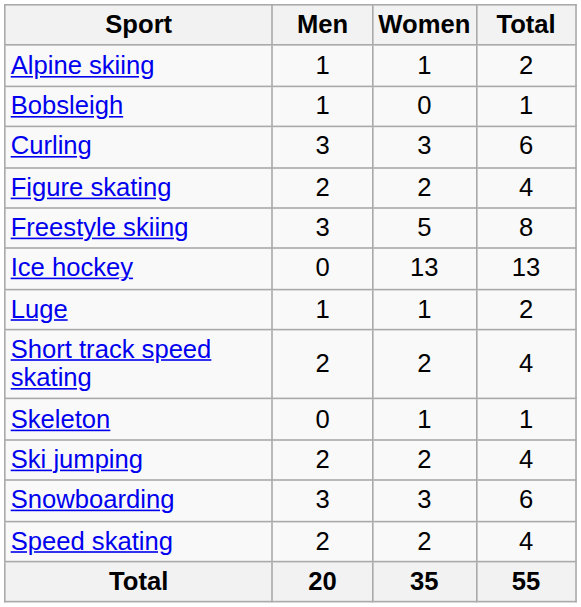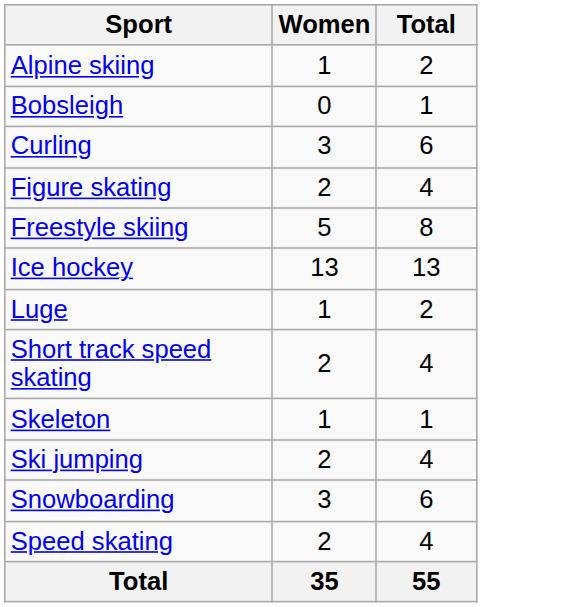 <table class="wikitable sortable" style=text-align:center>
 <tr>
 <th width=160>Sport</th>
-<th width=55>Men</th>
 <th width=55>Women</th>
 <th width=55>Total</th>
 </tr>
 <tr>
 <td align=left><a href='#'>Alpine skiing</a></td>
 <td>1</td>
-<td>1</td>
 <td>2</td>
 </tr>
 <tr>
 <td align=left><a href='#'>Bobsleigh</a></td>
-<td>1</td>
 <td>0</td>
 <td>1</td>
 </tr>
 <tr>
 <td align=left><a href='#'>Curling</a></td>
 <td>3</td>
-<td>3</td>
 <td>6</td>
 </tr>
 <tr>
 <td align=left><a href='#'>Figure skating</a></td>
 <td>2</td>
-<td>2</td>
 <td>4</td>
 </tr>
 <tr>
 <td align=left><a href='#'>Freestyle skiing</a></td>
-<td>3</td>
 <td>5</td>
 <td>8</td>
 </tr>
 <tr>
 <td align=left><a href='#'>Ice hockey</a></td>
-<td>0</td>
 <td>13</td>
 <td>13</td>
 </tr>
 <tr>
 <td align=left><a href='#'>Luge</a></td>
 <td>1</td>
-<td>1</td>
 <td>2</td>
 </tr>
 <tr>
 <td align=left><a href='#'>Short track speed skating</a></td>
 <td>2</td>
-<td>2</td>
 <td>4</td>
 </tr>
 <tr>
 <td align=left><a href='#'>Skeleton</a></td>
-<td>0</td>
 <td>1</td>
 <td>1</td>
 </tr>
 <tr>
 <td align=left><a href='#'>Ski jumping</a></td>
 <td>2</td>
-<td>2</td>
 <td>4</td>
 </tr>
 <tr>
 <td align=left><a href='#'>Snowboarding</a></td>
-<td>3</td>
 <td>3</td>
 <td>6</td>
 </tr>
 <tr>
 <td align=left><a href='#'>Speed skating</a></td>
 <td>2</td>
-<td>2</td>
 <td>4</td>
 </tr>
 <tr>
 <th>Total</th>
-<th>20</th>
 <th>35</th>
 <th>55</th>
 </tr>
 </table>
